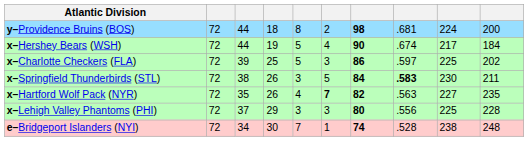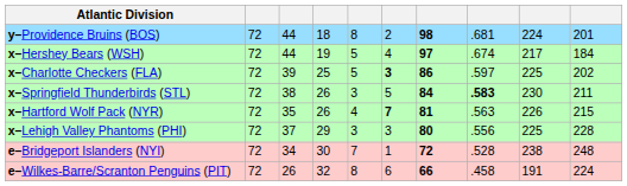 <table class="wikitable" style="width:50em">
 <tr>
 <th width="35%">Atlantic Division</th>
 <th width="5%"></th>
 <th width="5%"></th>
 <th width="5%"></th>
 <th width="5%"></th>
 <th width="5%"></th>
 <th width="7.5%"></th>
 <th width="7.5%"></th>
 <th width="7.5%"></th>
 <th width="7.5%"></th>
 </tr>
 <tr bgcolor=#97DEFF>
 <td><strong>y–</strong><a href='#'>Providence Bruins</a> (<a href='#'>BOS</a>)</td>
 <td>72</td>
 <td>44</td>
 <td>18</td>
 <td>8</td>
 <td>2</td>
 <td><strong>98</strong></td>
 <td>.681</td>
 <td>224</td>
-<td>200</td>
+<td>201</td>
 </tr>
 <tr bgcolor=#bbffbb>
 <td><strong>x–</strong><a href='#'>Hershey Bears</a> (<a href='#'>WSH</a>)</td>
 <td>72</td>
 <td>44</td>
 <td>19</td>
 <td>5</td>
 <td>4</td>
-<td><strong>90</strong></td>
+<td><strong>97</strong></td>
 <td>.674</td>
 <td>217</td>
 <td>184</td>
 </tr>
 <tr bgcolor=#bbffbb>
 <td><strong>x–</strong><a href='#'>Charlotte Checkers</a> (<a href='#'>FLA</a>)</td>
 <td>72</td>
 <td>39</td>
 <td>25</td>
 <td>5</td>
-<td>3</td>
+<td><strong>3</strong></td>
 <td><strong>86</strong></td>
 <td>.597</td>
 <td>225</td>
 <td>202</td>
 </tr>
 <tr bgcolor=#bbffbb>
 <td><strong>x–</strong><a href='#'>Springfield Thunderbirds</a> (<a href='#'>STL</a>)</td>
 <td>72</td>
 <td>38</td>
 <td>26</td>
 <td>3</td>
 <td>5</td>
 <td><strong>84</strong></td>
 <td><strong>.583</strong></td>
 <td>230</td>
 <td>211</td>
 </tr>
 <tr bgcolor=#bbffbb>
 <td><strong>x–</strong><a href='#'>Hartford Wolf Pack</a> (<a href='#'>NYR</a>)</td>
 <td>72</td>
 <td>35</td>
 <td>26</td>
 <td>4</td>
 <td><strong>7</strong></td>
-<td><strong>82</strong></td>
+<td><strong>81</strong></td>
 <td>.563</td>
-<td>227</td>
-<td>235</td>
+<td>226</td>
+<td>215</td>
 </tr>
 <tr bgcolor=#bbffbb>
 <td><strong>x–</strong><a href='#'>Lehigh Valley Phantoms</a> (<a href='#'>PHI</a>)</td>
 <td>72</td>
 <td>37</td>
 <td>29</td>
 <td>3</td>
 <td>3</td>
 <td><strong>80</strong></td>
 <td>.556</td>
 <td>225</td>
 <td>228</td>
 </tr>
 <tr bgcolor=#ffcccc>
 <td><strong>e–</strong><a href='#'>Bridgeport Islanders</a> (<a href='#'>NYI</a>)</td>
 <td>72</td>
 <td>34</td>
 <td>30</td>
 <td>7</td>
 <td>1</td>
-<td><strong>74</strong></td>
+<td><strong>72</strong></td>
 <td>.528</td>
 <td>238</td>
 <td>248</td>
 </tr>
+<tr bgcolor=#ffcccc>
+<td><strong>e–</strong><a href='#'>Wilkes-Barre/Scranton Penguins</a> (<a href='#'>PIT</a>)</td>
+<td>72</td>
+<td>26</td>
+<td>32</td>
+<td>8</td>
+<td>6</td>
+<td><strong>66</strong></td>
+<td>.458</td>
+<td>191</td>
+<td>224</td>
+</tr>
 </table>
